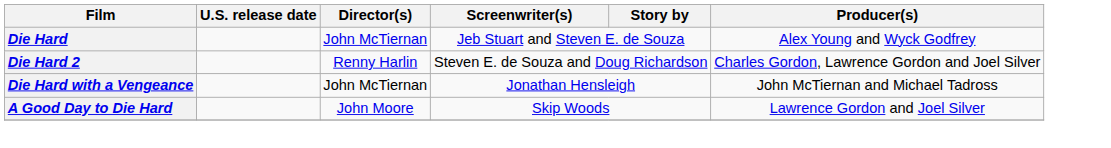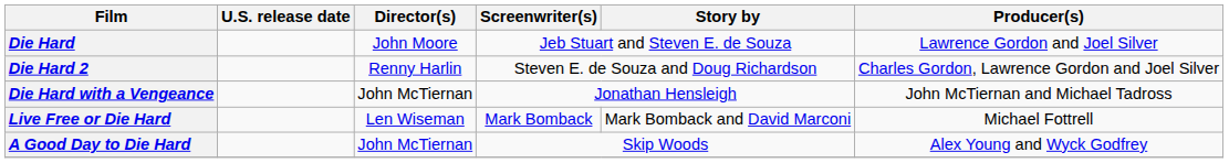 <table class="wikitable sortable plainrowheaders" style="text-align:center;">
 <tr>
 <th scope="col">Film</th>
 <th scope="col">U.S. release date</th>
 <th scope="col">Director(s)</th>
 <th scope="col">Screenwriter(s)</th>
 <th scope="col">Story by</th>
 <th scope="col">Producer(s)</th>
 </tr>
 <tr>
 <th scope="row" style="text-align:left"><em><a href='#'>Die Hard</a></em></th>
 <td style="text-align:center"></td>
-<td><a href='#'>John McTiernan</a></td>
+<td><a href='#'>John Moore</a></td>
 <td colspan="2"><a href='#'>Jeb Stuart</a> and <a href='#'>Steven E. de Souza</a></td>
-<td><a href='#'>Alex Young</a> and <a href='#'>Wyck Godfrey</a></td>
+<td><a href='#'>Lawrence Gordon</a> and <a href='#'>Joel Silver</a></td>
 </tr>
 <tr>
 <th scope="row" style="text-align:left"><em><a href='#'>Die Hard 2</a></em></th>
 <td style="text-align:center"></td>
 <td><a href='#'>Renny Harlin</a></td>
 <td colspan="2">Steven E. de Souza and <a href='#'>Doug Richardson</a></td>
 <td><a href='#'>Charles Gordon</a>, Lawrence Gordon and Joel Silver</td>
 </tr>
 <tr>
 <th scope="row" style="text-align:left"><em><a href='#'>Die Hard with a Vengeance</a></em></th>
 <td style="text-align:center"></td>
 <td>John McTiernan</td>
 <td colspan="2"><a href='#'>Jonathan Hensleigh</a></td>
 <td>John McTiernan and Michael Tadross</td>
 </tr>
 <tr>
+<th scope="row" style="text-align:left"><em><a href='#'>Live Free or Die Hard</a></em></th>
+<td style="text-align:center"></td>
+<td><a href='#'>Len Wiseman</a></td>
+<td><a href='#'>Mark Bomback</a></td>
+<td>Mark Bomback and <a href='#'>David Marconi</a></td>
+<td>Michael Fottrell</td>
+</tr>
+<tr>
 <th scope="row" style="text-align:left"><em><a href='#'>A Good Day to Die Hard</a></em></th>
 <td style="text-align:center"></td>
-<td><a href='#'>John Moore</a></td>
+<td><a href='#'>John McTiernan</a></td>
 <td colspan="2"><a href='#'>Skip Woods</a></td>
-<td><a href='#'>Lawrence Gordon</a> and <a href='#'>Joel Silver</a></td>
+<td><a href='#'>Alex Young</a> and <a href='#'>Wyck Godfrey</a></td>
 </tr>
 <tr>
 </tr>
 </table>
